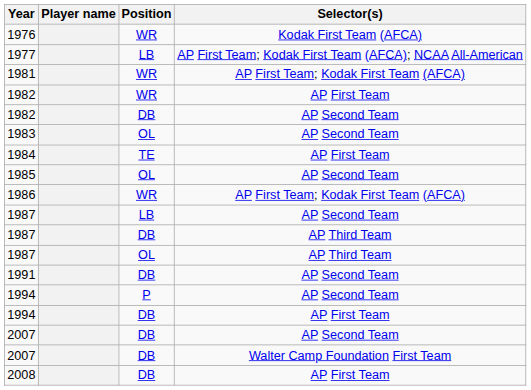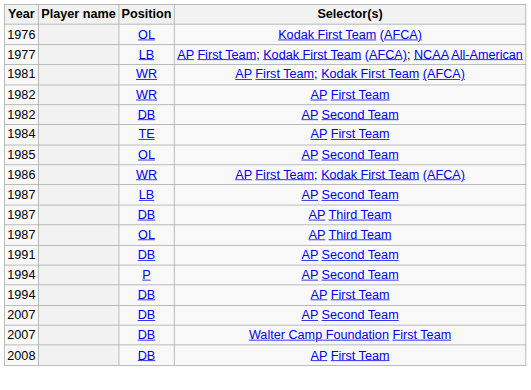 <table class="wikitable sortable" style="text-align:center">
 <tr>
 <th scope="col">Year</th>
 <th scope="col">Player name</th>
 <th scope="col">Position</th>
 <th scope="col">Selector(s)</th>
 </tr>
 <tr>
 <td>1976</td>
 <th scope="row"></th>
-<td><a href='#'>WR</a></td>
+<td><a href='#'>OL</a></td>
 <td><a href='#'>Kodak First Team</a> <a href='#'>(AFCA)</a></td>
 </tr>
 <tr>
 <td>1977</td>
 <th scope="row"></th>
 <td><a href='#'>LB</a></td>
 <td><a href='#'>AP</a> <a href='#'>First Team</a>; <a href='#'>Kodak First Team</a> <a href='#'>(AFCA)</a>; <a href='#'>NCAA</a> <a href='#'>All-American</a></td>
 </tr>
 <tr>
 <td>1981</td>
 <th scope="row"></th>
 <td><a href='#'>WR</a></td>
 <td><a href='#'>AP</a> <a href='#'>First Team</a>; <a href='#'>Kodak First Team</a> <a href='#'>(AFCA)</a></td>
 </tr>
 <tr>
 <td>1982</td>
 <th scope="row"></th>
 <td><a href='#'>WR</a></td>
 <td><a href='#'>AP</a> <a href='#'>First Team</a></td>
 </tr>
 <tr>
 <td>1982</td>
 <th scope="row"></th>
 <td><a href='#'>DB</a></td>
-<td><a href='#'>AP</a> <a href='#'>Second Team</a></td>
-</tr>
-<tr>
-<td>1983</td>
-<th scope="row"></th>
-<td><a href='#'>OL</a></td>
 <td><a href='#'>AP</a> <a href='#'>Second Team</a></td>
 </tr>
 <tr>
 <td>1984</td>
 <th scope="row"></th>
 <td><a href='#'>TE</a></td>
 <td><a href='#'>AP</a> <a href='#'>First Team</a></td>
 </tr>
 <tr>
 <td>1985</td>
 <th scope="row"></th>
 <td><a href='#'>OL</a></td>
 <td><a href='#'>AP</a> <a href='#'>Second Team</a></td>
 </tr>
 <tr>
 <td>1986</td>
 <th scope="row"></th>
 <td><a href='#'>WR</a></td>
 <td><a href='#'>AP</a> <a href='#'>First Team</a>; <a href='#'>Kodak First Team</a> <a href='#'>(AFCA)</a></td>
 </tr>
 <tr>
 <td>1987</td>
 <th scope="row"></th>
 <td><a href='#'>LB</a></td>
 <td><a href='#'>AP</a> <a href='#'>Second Team</a></td>
 </tr>
 <tr>
 <td>1987</td>
 <th scope="row"></th>
 <td><a href='#'>DB</a></td>
 <td><a href='#'>AP</a> <a href='#'>Third Team</a></td>
 </tr>
 <tr>
 <td>1987</td>
 <th scope="row"></th>
 <td><a href='#'>OL</a></td>
 <td><a href='#'>AP</a> <a href='#'>Third Team</a></td>
 </tr>
 <tr>
 <td>1991</td>
 <th scope="row"></th>
 <td><a href='#'>DB</a></td>
 <td><a href='#'>AP</a> <a href='#'>Second Team</a></td>
 </tr>
 <tr>
 <td>1994</td>
 <th scope="row"></th>
 <td><a href='#'>P</a></td>
 <td><a href='#'>AP</a> <a href='#'>Second Team</a></td>
 </tr>
 <tr>
 <td>1994</td>
 <th scope="row"></th>
 <td><a href='#'>DB</a></td>
 <td><a href='#'>AP</a> <a href='#'>First Team</a></td>
 </tr>
 <tr>
 <td>2007</td>
 <th scope="row"></th>
 <td><a href='#'>DB</a></td>
 <td><a href='#'>AP</a> <a href='#'>Second Team</a></td>
 </tr>
 <tr>
 <td>2007</td>
 <th scope="row"></th>
 <td><a href='#'>DB</a></td>
 <td><a href='#'>Walter Camp Foundation</a> <a href='#'>First Team</a></td>
 </tr>
 <tr>
 <td>2008</td>
 <th scope="row"></th>
 <td><a href='#'>DB</a></td>
 <td><a href='#'>AP</a> <a href='#'>First Team</a></td>
 </tr>
 </table>
